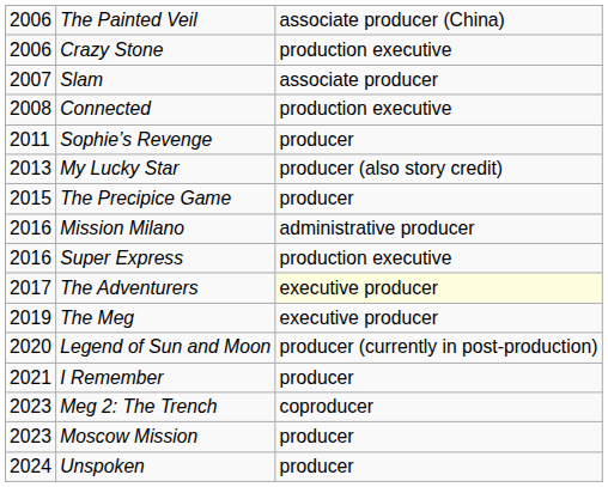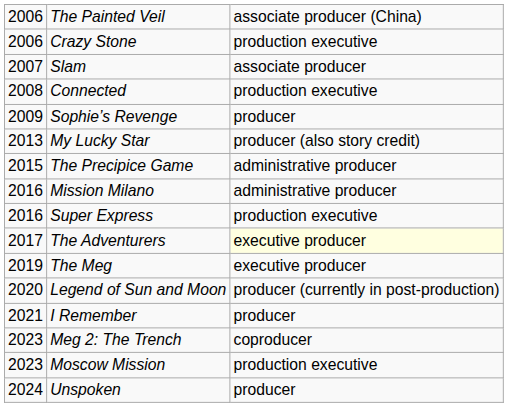 <table class="wikitable">
 <tr>
 <td>2006</td>
 <td><em>The Painted Veil</em></td>
 <td>associate producer (China)</td>
 </tr>
 <tr>
 <td>2006</td>
 <td><em>Crazy Stone</em></td>
 <td>production executive</td>
 </tr>
 <tr>
 <td>2007</td>
 <td><em>Slam</em></td>
 <td>associate producer</td>
 </tr>
 <tr>
 <td>2008</td>
 <td><em>Connected</em></td>
 <td>production executive</td>
 </tr>
 <tr>
-<td>2011</td>
+<td>2009</td>
 <td><em>Sophie’s Revenge</em></td>
 <td>producer</td>
 </tr>
 <tr>
 <td>2013</td>
 <td><em>My Lucky Star</em></td>
 <td>producer (also story credit)</td>
 </tr>
 <tr>
 <td>2015</td>
 <td><em>The Precipice Game</em></td>
-<td>producer</td>
+<td>administrative producer</td>
 </tr>
 <tr>
 <td>2016</td>
 <td><em>Mission Milano</em></td>
 <td>administrative producer</td>
 </tr>
 <tr>
 <td>2016</td>
 <td><em>Super Express</em></td>
 <td>production executive</td>
 </tr>
 <tr>
 <td>2017</td>
 <td><em>The Adventurers</em></td>
 <td style="background: lightyellow;">executive producer</td>
 </tr>
 <tr>
 <td>2019</td>
 <td><em>The Meg</em></td>
 <td>executive producer</td>
 </tr>
 <tr>
 <td>2020</td>
 <td><em>Legend of Sun and Moon</em></td>
 <td>producer (currently in post-production)</td>
 </tr>
 <tr>
 <td>2021</td>
 <td><em>I Remember</em></td>
 <td>producer</td>
 </tr>
 <tr>
 <td>2023</td>
 <td><em>Meg 2: The Trench</em></td>
 <td>coproducer</td>
 </tr>
 <tr>
 <td>2023</td>
 <td><em>Moscow Mission</em></td>
-<td>producer</td>
+<td>production executive</td>
 </tr>
 <tr>
 <td>2024</td>
 <td><em>Unspoken</em></td>
 <td>producer</td>
 </tr>
 </table>
